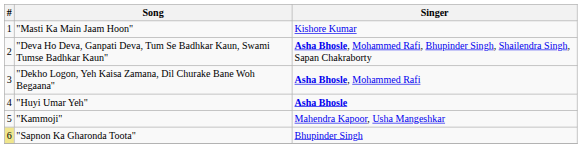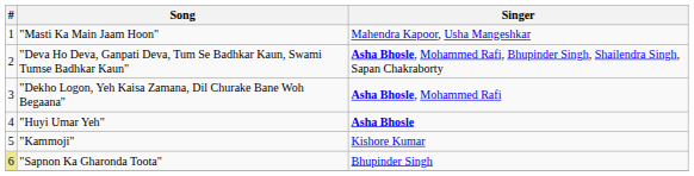 <table class="wikitable" style="font-size:95%;">
 <tr>
 <th>#</th>
 <th>Song</th>
 <th>Singer</th>
 </tr>
 <tr>
 <td>1</td>
 <td>"Masti Ka Main Jaam Hoon"</td>
-<td><a href='#'>Kishore Kumar</a></td>
+<td><a href='#'>Mahendra Kapoor</a>, <a href='#'>Usha Mangeshkar</a></td>
 </tr>
 <tr>
 <td>2</td>
 <td>"Deva Ho Deva, Ganpati Deva, Tum Se Badhkar Kaun, Swami Tumse Badhkar Kaun"</td>
 <td><strong><a href='#'>Asha Bhosle</a></strong>, <a href='#'>Mohammed Rafi</a>, <a href='#'>Bhupinder Singh</a>, <a href='#'>Shailendra Singh</a>, Sapan Chakraborty</td>
 </tr>
 <tr>
 <td>3</td>
 <td>"Dekho Logon, Yeh Kaisa Zamana, Dil Churake Bane Woh Begaana"</td>
 <td><strong><a href='#'>Asha Bhosle</a></strong>, <a href='#'>Mohammed Rafi</a></td>
 </tr>
 <tr>
 <td>4</td>
 <td>"Huyi Umar Yeh"</td>
 <td><strong><a href='#'>Asha Bhosle</a></strong></td>
 </tr>
 <tr>
 <td>5</td>
 <td>"Kammoji"</td>
-<td><a href='#'>Mahendra Kapoor</a>, <a href='#'>Usha Mangeshkar</a></td>
+<td><a href='#'>Kishore Kumar</a></td>
 </tr>
 <tr>
 <td style="background: khaki;">6</td>
 <td>"Sapnon Ka Gharonda Toota"</td>
 <td><a href='#'>Bhupinder Singh</a></td>
 </tr>
 <tr>
 </tr>
 </table>
